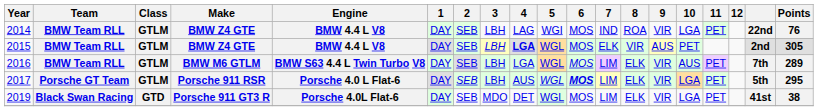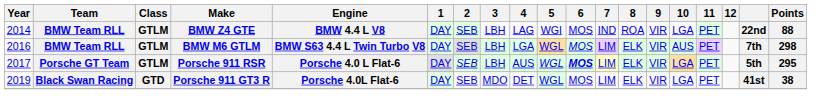 <table class="wikitable" style="text-align:center; font-size:90%">
 <tr>
 <th>Year</th>
 <th>Team</th>
 <th>Class</th>
 <th>Make</th>
 <th>Engine</th>
 <th>1</th>
 <th>2</th>
 <th>3</th>
 <th>4</th>
 <th>5</th>
 <th>6</th>
 <th>7</th>
 <th>8</th>
 <th>9</th>
 <th>10</th>
 <th>11</th>
 <th>12</th>
 <th></th>
 <th>Points</th>
 </tr>
 <tr>
 <td><a href='#'>2014</a></td>
 <th><a href='#'>BMW Team RLL</a></th>
 <th>GTLM</th>
 <th><a href='#'>BMW Z4 GTE</a></th>
 <th><a href='#'>BMW</a> 4.4 L <a href='#'>V8</a></th>
 <td style="background:#dfffdf;"><a href='#'>DAY</a><br></td>
 <td style="background:#dfffdf;"><a href='#'>SEB</a><br></td>
 <td><a href='#'>LBH</a></td>
 <td><a href='#'>LAG</a></td>
 <td><a href='#'>WGI</a></td>
 <td><a href='#'>MOS</a></td>
 <td><a href='#'>IND</a></td>
 <td><a href='#'>ROA</a></td>
 <td><a href='#'>VIR</a></td>
 <td><a href='#'>LGA</a></td>
 <td style="background:#dfffdf;"><a href='#'>PET</a><br></td>
 <td></td>
 <th style="background:#;"><strong>22nd</strong></th>
-<th style="background:#;"><strong>76</strong></th>
-</tr>
-<tr>
-<td><a href='#'>2015</a></td>
-<th><a href='#'>BMW Team RLL</a></th>
-<th>GTLM</th>
-<th><a href='#'>BMW Z4 GTE</a></th>
-<th><a href='#'>BMW</a> 4.4 L <a href='#'>V8</a></th>
-<td style="background:#dfdfdf;"><a href='#'>DAY</a><br></td>
-<td style="background:#dfffdf;"><a href='#'>SEB</a><br></td>
-<td style="background:#ffffbf;"><em><a href='#'>LBH</a><br></em></td>
-<td style="background:#dfdfdf;"><strong><a href='#'>LGA</a><br></strong></td>
-<td style="background:#ffdf9f;"><a href='#'>WGL</a><br></td>
-<td style="background:#dfffdf;"><a href='#'>MOS</a><br></td>
-<td style="background:#dfffdf;"><a href='#'>ELK</a><br></td>
-<td style="background:#dfffdf;"><a href='#'>VIR</a><br></td>
-<td style="background:#ffffbf;"><a href='#'>AUS</a><br></td>
-<td style="background:#dfffdf;"><a href='#'>PET</a><br></td>
-<td></td>
-<td></td>
-<th style="background:#DFDFDF;"><strong>2nd</strong></th>
-<th style="background:#DFDFDF;"><strong>305</strong></th>
+<th style="background:#;"><strong>88</strong></th>
 </tr>
 <tr>
 <td><a href='#'>2016</a></td>
 <th><a href='#'>BMW Team RLL</a></th>
 <th>GTLM</th>
 <th><a href='#'>BMW M6 GTLM</a></th>
 <th><a href='#'>BMW S63</a> 4.4 L <a href='#'>Twin Turbo</a> <a href='#'>V8</a></th>
 <td style="background:#dfffdf;"><a href='#'>DAY</a><br></td>
 <td style="background:#dfdfdf;"><a href='#'>SEB</a><br></td>
 <td style="background:#dfffdf;"><a href='#'>LBH</a><br></td>
 <td style="background:#dfffdf;"><a href='#'>LGA</a><br></td>
 <td style="background:#ffdf9f;"><a href='#'>WGL</a><br></td>
 <td style="background:#dfffdf;"><em><a href='#'>MOS</a><br></em></td>
 <td style="background:#efcfff;"><a href='#'>LIM</a><br></td>
 <td style="background:#dfffdf;"><a href='#'>ELK</a><br></td>
 <td style="background:#dfffdf;"><a href='#'>VIR</a> <br></td>
 <td style="background:#dfffdf;"><a href='#'>AUS</a><br></td>
 <td style="background:#efcfff;"><a href='#'>PET</a><br></td>
 <td></td>
 <th style="background:#;">7th</th>
-<th style="background:#;">289</th>
+<th style="background:#;">298</th>
 </tr>
 <tr>
 <td><a href='#'>2017</a></td>
 <th><a href='#'>Porsche GT Team</a></th>
 <th>GTLM</th>
 <th><a href='#'>Porsche 911 RSR</a></th>
 <th><a href='#'>Porsche</a> 4.0 L Flat-6</th>
 <td style="background:#DFDFDF;"><a href='#'>DAY</a><br></td>
 <td style="background:#DFFFDF;"><em><a href='#'>SEB</a></em><br></td>
 <td style="background:#DFFFDF;"><a href='#'>LBH</a><br></td>
 <td style="background:#DFFFDF;"><a href='#'>AUS</a><br></td>
 <td style="background:#DFFFDF;"><em><a href='#'>WGL</a></em><br></td>
 <td style="background:#DFFFDF;"><strong><em><a href='#'>MOS</a><em><br><strong></td>
 <td style="background:#FFFFBF;"><a href='#'>LIM</a><br></td>
 <td style="background:#DFFFDF;"><a href='#'>ELK</a><br></td>
 <td style="background:#DFFFDF;"><a href='#'>VIR</a><br></td>
 <td style="background:#FFDF9F;"><a href='#'>LGA</a><br></td>
 <td style="background:#DFFFDF;"><a href='#'>PET</a><br></td>
 <td></td>
 <th>5th</th>
 <th>295</th>
 </tr>
 <tr>
 <td><a href='#'>2019</a></td>
 <th><a href='#'>Black Swan Racing</a></th>
 <th>GTD</th>
 <th><a href='#'>Porsche 911 GT3 R</a></th>
 <th><a href='#'>Porsche</a> 4.0L Flat-6</th>
 <td style="background:#dfffdf;"><a href='#'>DAY</a> <br></td>
 <td><a href='#'>SEB</a> <br></td>
 <td><a href='#'>MDO</a></td>
 <td><a href='#'>DET</a></td>
 <td style="background:#dfffdf;"><a href='#'>WGL</a> <br></td>
 <td><a href='#'>MOS</a></td>
 <td><a href='#'>LIM</a></td>
 <td><a href='#'>ELK</a></td>
 <td><a href='#'>VIR</a></td>
 <td><a href='#'>LGA</a></td>
 <td><a href='#'>PET</a> <br></td>
 <td></td>
 <th>41st</th>
 <th>38</th>
 </tr>
 <tr>
 </tr>
 </table>
